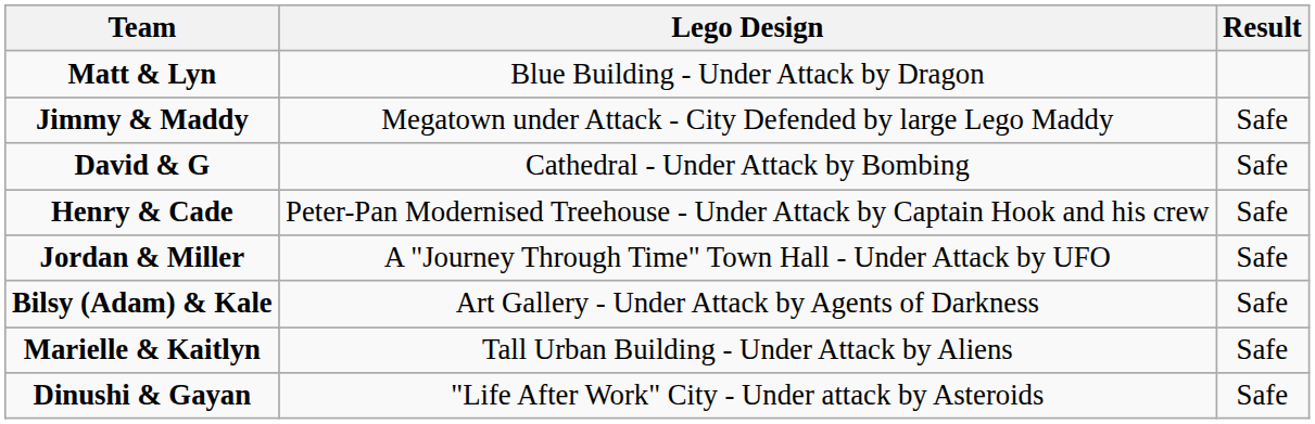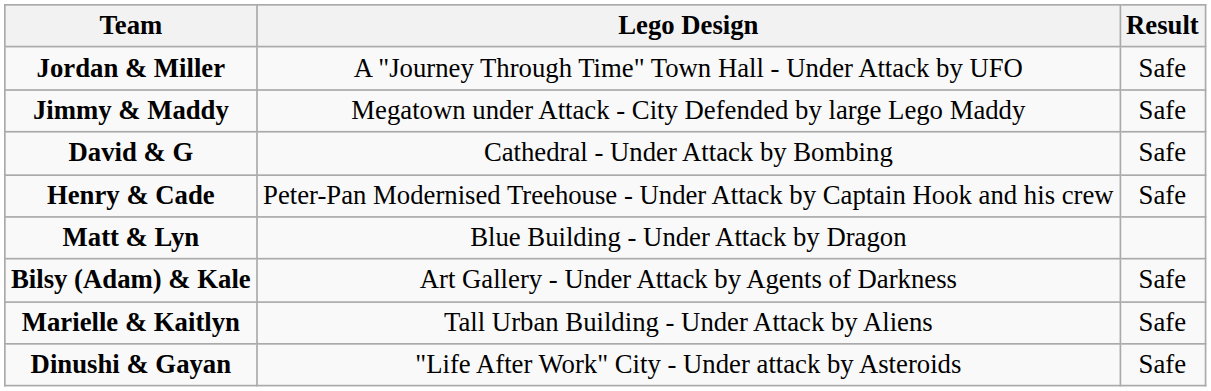 <table class="wikitable" style="text-align:center">
 <tr valign="top">
 <th>Team</th>
 <th>Lego Design</th>
 <th>Result</th>
 </tr>
 <tr>
-<td><strong>Matt & Lyn</strong></td>
-<td>Blue Building - Under Attack by Dragon</td>
-<td></td>
+<td><strong>Jordan & Miller</strong></td>
+<td>A "Journey Through Time" Town Hall - Under Attack by UFO</td>
+<td>Safe</td>
 </tr>
 <tr>
 <td><strong>Jimmy & Maddy</strong></td>
 <td>Megatown under Attack - City Defended by large Lego Maddy</td>
 <td>Safe</td>
 </tr>
 <tr>
 <td><strong>David & G</strong></td>
 <td>Cathedral - Under Attack by Bombing</td>
 <td>Safe</td>
 </tr>
 <tr>
 <td><strong>Henry & Cade</strong></td>
 <td>Peter-Pan Modernised Treehouse - Under Attack by Captain Hook and his crew</td>
 <td>Safe</td>
 </tr>
 <tr>
-<td><strong>Jordan & Miller</strong></td>
-<td>A "Journey Through Time" Town Hall - Under Attack by UFO</td>
-<td>Safe</td>
+<td><strong>Matt & Lyn</strong></td>
+<td>Blue Building - Under Attack by Dragon</td>
+<td></td>
 </tr>
 <tr>
 <td><strong>Bilsy (Adam) & Kale</strong></td>
 <td>Art Gallery - Under Attack by Agents of Darkness</td>
 <td>Safe</td>
 </tr>
 <tr>
 <td><strong>Marielle & Kaitlyn</strong></td>
 <td>Tall Urban Building - Under Attack by Aliens</td>
 <td>Safe</td>
 </tr>
 <tr>
 <td><strong>Dinushi & Gayan</strong></td>
 <td>"Life After Work" City - Under attack by Asteroids</td>
 <td>Safe</td>
 </tr>
 </table>
